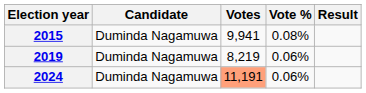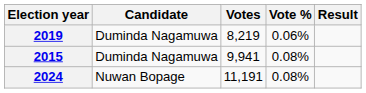 <table class="wikitable">
 <tr>
 <th>Election year</th>
 <th>Candidate</th>
 <th>Votes</th>
 <th>Vote %</th>
 <th>Result</th>
 </tr>
 <tr>
+<th><a href='#'>2019</a></th>
+<td>Duminda Nagamuwa</td>
+<td align=center>8,219</td>
+<td align=center>0.06%</td>
+<td></td>
+</tr>
+<tr>
 <th><a href='#'>2015</a></th>
 <td>Duminda Nagamuwa</td>
 <td align=center>9,941</td>
 <td align=center>0.08%</td>
 <td></td>
 </tr>
 <tr>
-<th><a href='#'>2019</a></th>
-<td>Duminda Nagamuwa</td>
-<td align=center>8,219</td>
-<td align=center>0.06%</td>
-<td></td>
-</tr>
-<tr>
 <th><a href='#'>2024</a></th>
-<td>Duminda Nagamuwa</td>
-<td align=center style="background: lightsalmon;">11,191</td>
-<td align=center>0.06%</td>
+<td>Nuwan Bopage</td>
+<td align=center>11,191</td>
+<td align=center>0.08%</td>
 <td></td>
 </tr>
 </table>
